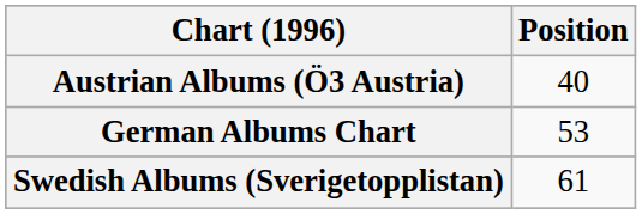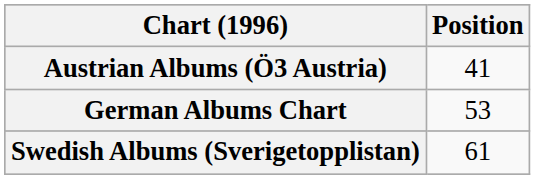 <table class="wikitable plainrowheaders" style="text-align:center;">
 <tr>
 <th scope="col">Chart (1996)</th>
 <th scope="col">Position</th>
 </tr>
 <tr>
 <th scope="row">Austrian Albums (Ö3 Austria)</th>
-<td>40</td>
+<td>41</td>
 </tr>
 <tr>
 <th scope="row">German Albums Chart</th>
 <td>53</td>
 </tr>
 <tr>
 <th scope="row">Swedish Albums (Sverigetopplistan)</th>
 <td>61</td>
 </tr>
 </table>
